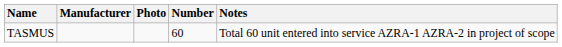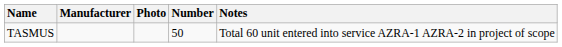 <table class="wikitable">
 <tr>
 <th style="text-align:left;">Name</th>
 <th style="text-align:left;">Manufacturer</th>
 <th style="text-align:left;">Photo</th>
 <th style="text-align:left;">Number</th>
 <th style="text-align:left;">Notes</th>
 </tr>
 <tr>
 <td>TASMUS</td>
 <td></td>
 <td></td>
-<td>60</td>
+<td>50</td>
 <td>Total 60 unit entered into service AZRA-1 AZRA-2 in project of scope</td>
 </tr>
 </table>
